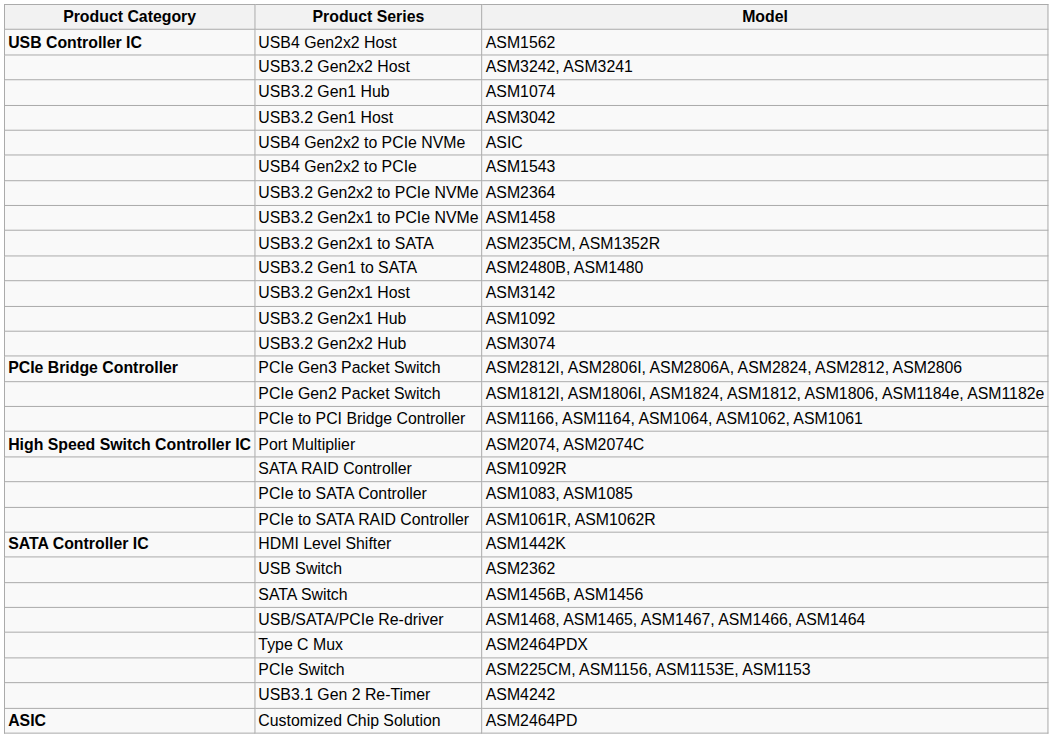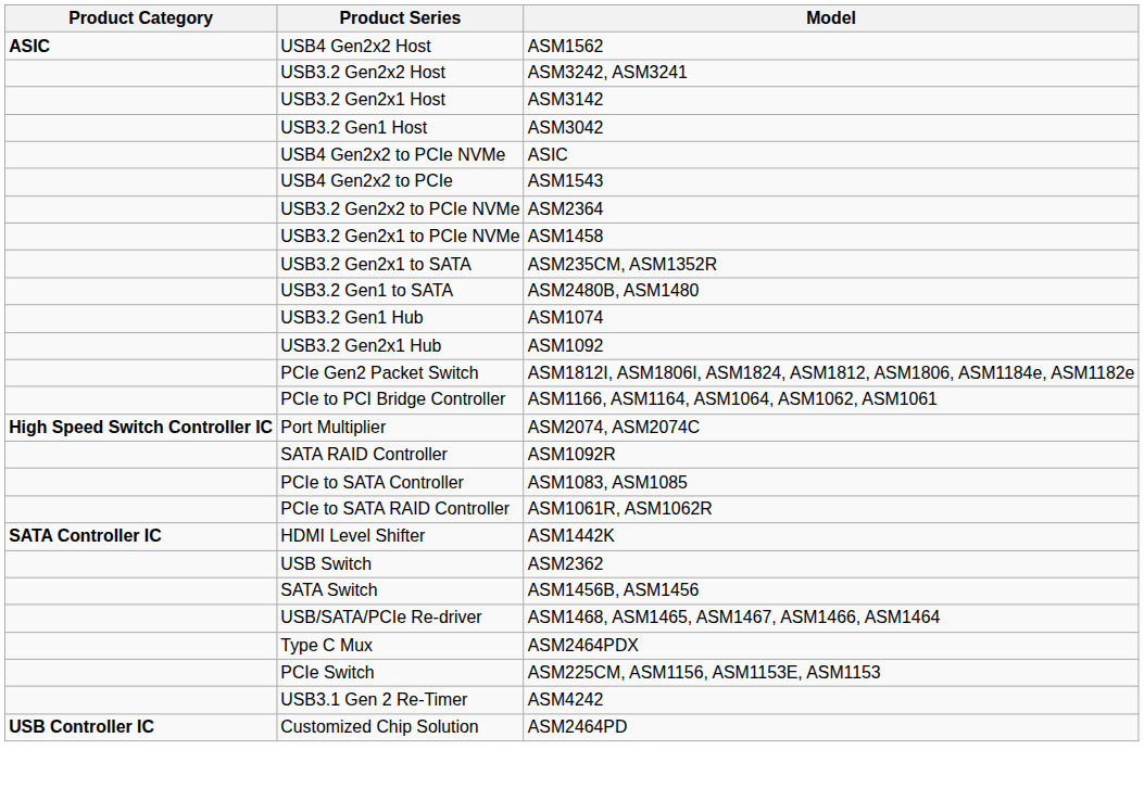 <table class="wikitable">
 <tr>
 <th>Product Category</th>
 <th>Product Series</th>
 <th>Model</th>
 </tr>
 <tr>
-<td><strong>USB Controller IC</strong></td>
+<td><strong>ASIC</strong></td>
 <td>USB4 Gen2x2 Host</td>
 <td>ASM1562</td>
 </tr>
 <tr>
 <td></td>
 <td>USB3.2 Gen2x2 Host</td>
 <td>ASM3242, ASM3241</td>
 </tr>
 <tr>
 <td></td>
-<td>USB3.2 Gen1 Hub</td>
-<td>ASM1074</td>
+<td>USB3.2 Gen2x1 Host</td>
+<td>ASM3142</td>
 </tr>
 <tr>
 <td></td>
 <td>USB3.2 Gen1 Host</td>
 <td>ASM3042</td>
 </tr>
 <tr>
 <td></td>
 <td>USB4 Gen2x2 to PCIe NVMe</td>
 <td>ASIC</td>
 </tr>
 <tr>
 <td></td>
 <td>USB4 Gen2x2 to PCIe</td>
 <td>ASM1543</td>
 </tr>
 <tr>
 <td></td>
 <td>USB3.2 Gen2x2 to PCIe NVMe</td>
 <td>ASM2364</td>
 </tr>
 <tr>
 <td></td>
 <td>USB3.2 Gen2x1 to PCIe NVMe</td>
 <td>ASM1458</td>
 </tr>
 <tr>
 <td></td>
 <td>USB3.2 Gen2x1 to SATA</td>
 <td>ASM235CM, ASM1352R</td>
 </tr>
 <tr>
 <td></td>
 <td>USB3.2 Gen1 to SATA</td>
 <td>ASM2480B, ASM1480</td>
 </tr>
 <tr>
 <td></td>
-<td>USB3.2 Gen2x1 Host</td>
-<td>ASM3142</td>
+<td>USB3.2 Gen1 Hub</td>
+<td>ASM1074</td>
 </tr>
 <tr>
 <td></td>
 <td>USB3.2 Gen2x1 Hub</td>
 <td>ASM1092</td>
-</tr>
-<tr>
-<td></td>
-<td>USB3.2 Gen2x2 Hub</td>
-<td>ASM3074</td>
-</tr>
-<tr>
-<td><strong>PCIe Bridge Controller</strong></td>
-<td>PCIe Gen3 Packet Switch</td>
-<td>ASM2812I, ASM2806I, ASM2806A, ASM2824, ASM2812, ASM2806</td>
 </tr>
 <tr>
 <td></td>
 <td>PCIe Gen2 Packet Switch</td>
 <td>ASM1812I, ASM1806I, ASM1824, ASM1812, ASM1806, ASM1184e, ASM1182e</td>
 </tr>
 <tr>
 <td></td>
 <td>PCIe to PCI Bridge Controller</td>
 <td>ASM1166, ASM1164, ASM1064, ASM1062, ASM1061</td>
 </tr>
 <tr>
 <td><strong>High Speed Switch Controller IC</strong></td>
 <td>Port Multiplier</td>
 <td>ASM2074, ASM2074C</td>
 </tr>
 <tr>
 <td></td>
 <td>SATA RAID Controller</td>
 <td>ASM1092R</td>
 </tr>
 <tr>
 <td></td>
 <td>PCIe to SATA Controller</td>
 <td>ASM1083, ASM1085</td>
 </tr>
 <tr>
 <td></td>
 <td>PCIe to SATA RAID Controller</td>
 <td>ASM1061R, ASM1062R</td>
 </tr>
 <tr>
 <td><strong>SATA Controller IC</strong></td>
 <td>HDMI Level Shifter</td>
 <td>ASM1442K</td>
 </tr>
 <tr>
 <td></td>
 <td>USB Switch</td>
 <td>ASM2362</td>
 </tr>
 <tr>
 <td></td>
 <td>SATA Switch</td>
 <td>ASM1456B, ASM1456</td>
 </tr>
 <tr>
 <td></td>
 <td>USB/SATA/PCIe Re-driver</td>
 <td>ASM1468, ASM1465, ASM1467, ASM1466, ASM1464</td>
 </tr>
 <tr>
 <td></td>
 <td>Type C Mux</td>
 <td>ASM2464PDX</td>
 </tr>
 <tr>
 <td></td>
 <td>PCIe Switch</td>
 <td>ASM225CM, ASM1156, ASM1153E, ASM1153</td>
 </tr>
 <tr>
 <td></td>
 <td>USB3.1 Gen 2 Re-Timer</td>
 <td>ASM4242</td>
 </tr>
 <tr>
-<td><strong>ASIC</strong></td>
+<td><strong>USB Controller IC</strong></td>
 <td>Customized Chip Solution</td>
 <td>ASM2464PD</td>
 </tr>
 </table>
